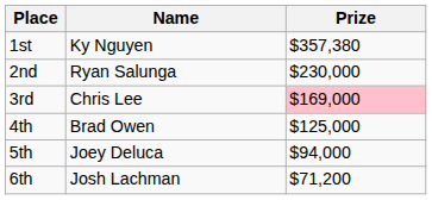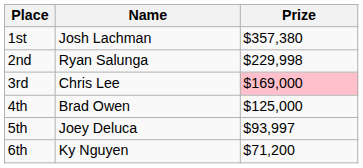 <table class="wikitable">
 <tr>
 <th style="width:50px;">Place</th>
 <th style="width:200px;">Name</th>
 <th style="width:125px;">Prize</th>
 </tr>
 <tr>
 <td>1st</td>
-<td> Ky Nguyen</td>
+<td> Josh Lachman</td>
 <td>$357,380</td>
 </tr>
 <tr>
 <td>2nd</td>
 <td> Ryan Salunga</td>
-<td>$230,000</td>
+<td>$229,998</td>
 </tr>
 <tr>
 <td>3rd</td>
 <td> Chris Lee</td>
 <td style="background: pink;">$169,000</td>
 </tr>
 <tr>
 <td>4th</td>
 <td> Brad Owen</td>
 <td>$125,000</td>
 </tr>
 <tr>
 <td>5th</td>
 <td> Joey Deluca</td>
-<td>$94,000</td>
+<td>$93,997</td>
 </tr>
 <tr>
 <td>6th</td>
-<td> Josh Lachman</td>
+<td> Ky Nguyen</td>
 <td>$71,200</td>
 </tr>
 </table>
